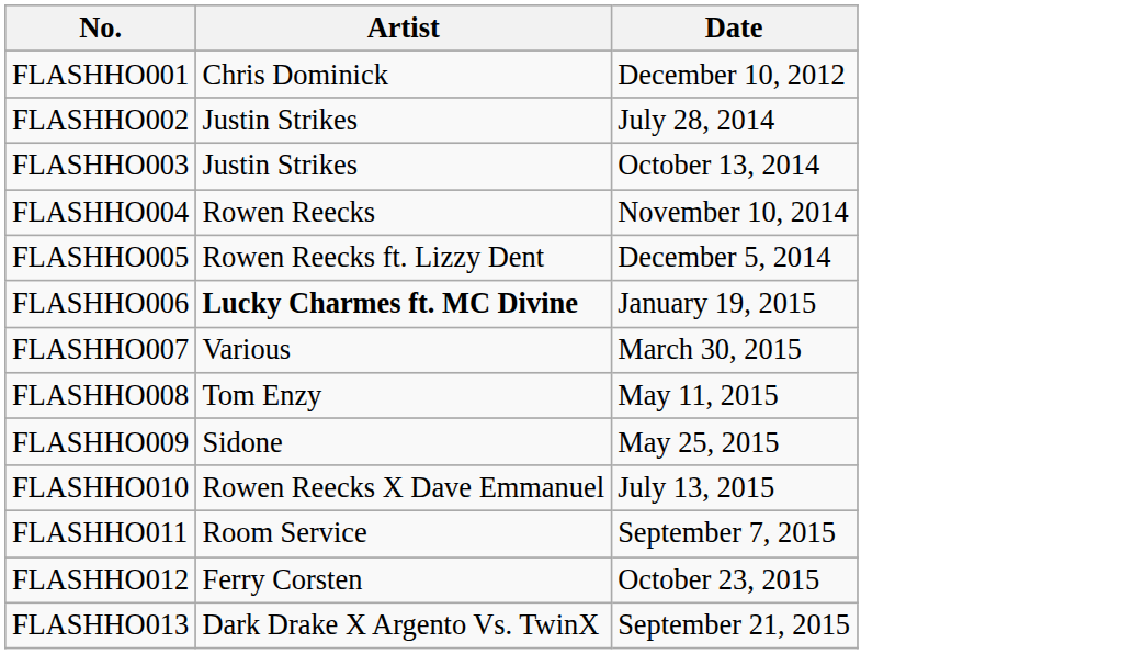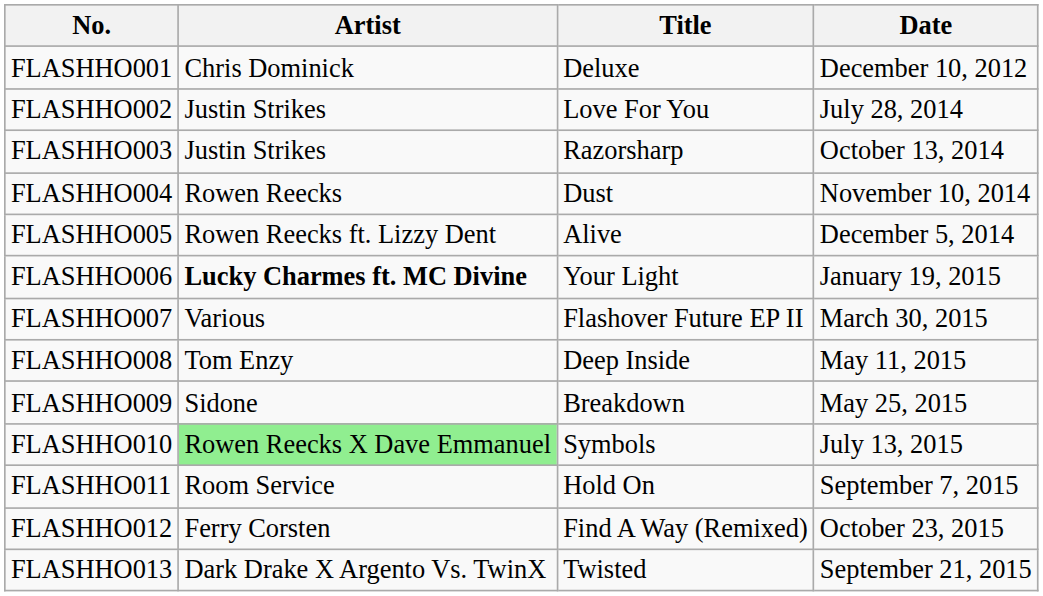 <table class="wikitable sortable">
 <tr>
 <th>No.</th>
 <th>Artist</th>
+<th>Title</th>
 <th>Date</th>
 </tr>
 <tr>
 <td>FLASHHO001</td>
 <td>Chris Dominick</td>
+<td>Deluxe</td>
 <td>December 10, 2012</td>
 </tr>
 <tr>
 <td>FLASHHO002</td>
 <td>Justin Strikes</td>
+<td>Love For You</td>
 <td>July 28, 2014</td>
 </tr>
 <tr>
 <td>FLASHHO003</td>
 <td>Justin Strikes</td>
+<td>Razorsharp</td>
 <td>October 13, 2014</td>
 </tr>
 <tr>
 <td>FLASHHO004</td>
 <td>Rowen Reecks</td>
+<td>Dust</td>
 <td>November 10, 2014</td>
 </tr>
 <tr>
 <td>FLASHHO005</td>
 <td>Rowen Reecks ft. Lizzy Dent</td>
+<td>Alive</td>
 <td>December 5, 2014</td>
 </tr>
 <tr>
 <td>FLASHHO006</td>
 <td><strong>Lucky Charmes ft. MC Divine</strong></td>
+<td>Your Light</td>
 <td>January 19, 2015</td>
 </tr>
 <tr>
 <td>FLASHHO007</td>
 <td>Various</td>
+<td>Flashover Future EP II</td>
 <td>March 30, 2015</td>
 </tr>
 <tr>
 <td>FLASHHO008</td>
 <td>Tom Enzy</td>
+<td>Deep Inside</td>
 <td>May 11, 2015</td>
 </tr>
 <tr>
 <td>FLASHHO009</td>
 <td>Sidone</td>
+<td>Breakdown</td>
 <td>May 25, 2015</td>
 </tr>
 <tr>
 <td>FLASHHO010</td>
-<td>Rowen Reecks X Dave Emmanuel</td>
+<td style="background: lightgreen;">Rowen Reecks X Dave Emmanuel</td>
+<td>Symbols</td>
 <td>July 13, 2015</td>
 </tr>
 <tr>
 <td>FLASHHO011</td>
 <td>Room Service</td>
+<td>Hold On</td>
 <td>September 7, 2015</td>
 </tr>
 <tr>
 <td>FLASHHO012</td>
 <td>Ferry Corsten</td>
+<td>Find A Way (Remixed)</td>
 <td>October 23, 2015</td>
 </tr>
 <tr>
 <td>FLASHHO013</td>
 <td>Dark Drake X Argento Vs. TwinX</td>
+<td>Twisted</td>
 <td>September 21, 2015</td>
 </tr>
 </table>
